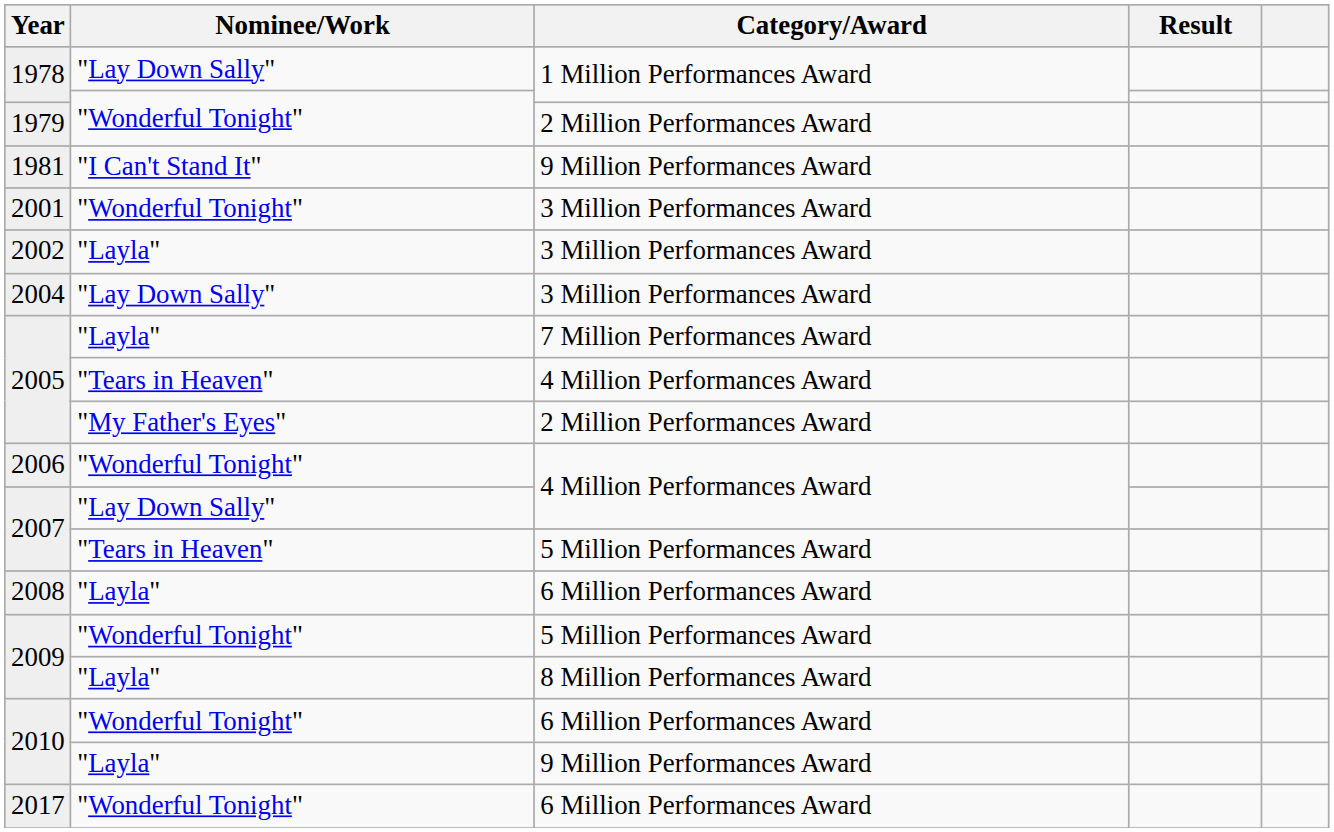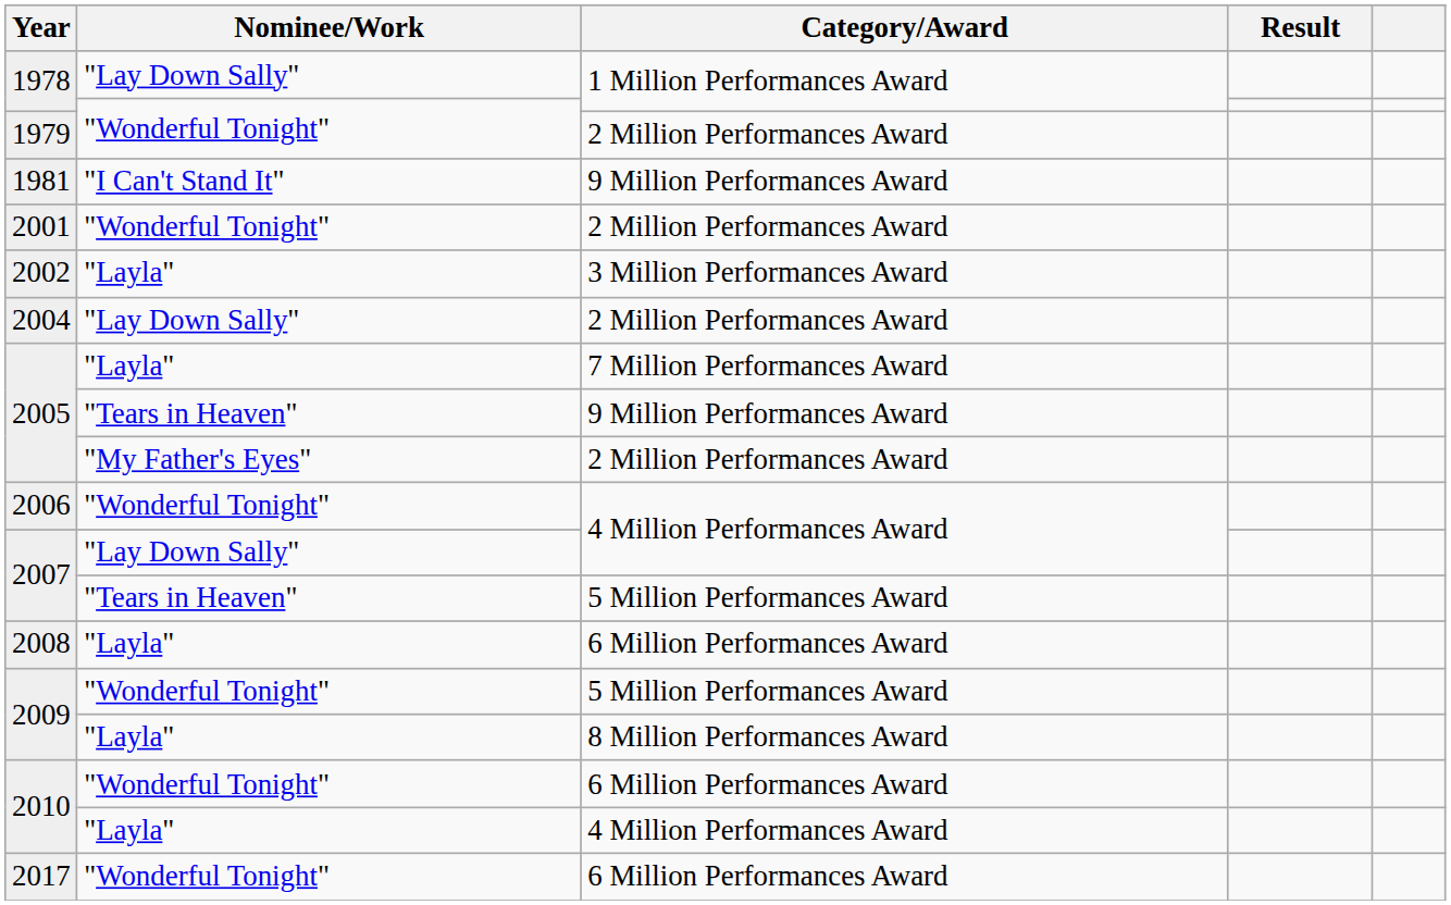 <table class="wikitable">
 <tr>
 <th width=5%>Year</th>
 <th width=35%>Nominee/Work</th>
 <th width=45%>Category/Award</th>
 <th width=10%>Result</th>
 <th width=5%></th>
 </tr>
 <tr>
 <td rowspan="2" bgcolor="#efefef">1978</td>
 <td>"<a href='#'>Lay Down Sally</a>"</td>
 <td rowspan="2">1 Million Performances Award</td>
 <td></td>
 <td style="text-align:center;"></td>
 </tr>
 <tr>
 <td rowspan="2">"<a href='#'>Wonderful Tonight</a>"</td>
 <td></td>
 <td style="text-align:center;"></td>
 </tr>
 <tr>
 <td bgcolor="#efefef">1979</td>
 <td>2 Million Performances Award</td>
 <td></td>
 <td style="text-align:center;"></td>
 </tr>
 <tr>
 <td bgcolor="#efefef">1981</td>
 <td>"<a href='#'>I Can't Stand It</a>"</td>
 <td>9 Million Performances Award</td>
 <td></td>
 <td style="text-align:center;"></td>
 </tr>
 <tr>
 <td bgcolor="#efefef">2001</td>
 <td>"<a href='#'>Wonderful Tonight</a>"</td>
-<td>3 Million Performances Award</td>
+<td>2 Million Performances Award</td>
 <td></td>
 <td style="text-align:center;"></td>
 </tr>
 <tr>
 <td bgcolor="#efefef">2002</td>
 <td>"<a href='#'>Layla</a>" </td>
 <td>3 Million Performances Award</td>
 <td></td>
 <td style="text-align:center;"></td>
 </tr>
 <tr>
 <td bgcolor="#efefef">2004</td>
 <td>"<a href='#'>Lay Down Sally</a>"</td>
-<td>3 Million Performances Award</td>
+<td>2 Million Performances Award</td>
 <td></td>
 <td style="text-align:center;"></td>
 </tr>
 <tr>
 <td rowspan="3" bgcolor="#efefef">2005</td>
 <td>"<a href='#'>Layla</a>" </td>
 <td>7 Million Performances Award</td>
 <td></td>
 <td style="text-align:center;"></td>
 </tr>
 <tr>
 <td>"<a href='#'>Tears in Heaven</a>"</td>
-<td>4 Million Performances Award</td>
+<td>9 Million Performances Award</td>
 <td></td>
 <td style="text-align:center;"></td>
 </tr>
 <tr>
 <td>"<a href='#'>My Father's Eyes</a>"</td>
 <td>2 Million Performances Award</td>
 <td></td>
 <td style="text-align:center;"></td>
 </tr>
 <tr>
 <td bgcolor="#efefef">2006</td>
 <td>"<a href='#'>Wonderful Tonight</a>"</td>
 <td rowspan="2">4 Million Performances Award</td>
 <td></td>
 <td style="text-align:center;"></td>
 </tr>
 <tr>
 <td rowspan="2" bgcolor="#efefef">2007</td>
 <td>"<a href='#'>Lay Down Sally</a>"</td>
 <td></td>
 <td style="text-align:center;"></td>
 </tr>
 <tr>
 <td>"<a href='#'>Tears in Heaven</a>"</td>
 <td>5 Million Performances Award</td>
 <td></td>
 <td style="text-align:center;"></td>
 </tr>
 <tr>
 <td bgcolor="#efefef">2008</td>
 <td>"<a href='#'>Layla</a>" </td>
 <td>6 Million Performances Award</td>
 <td></td>
 <td style="text-align:center;"></td>
 </tr>
 <tr>
 <td rowspan="2" bgcolor="#efefef">2009</td>
 <td>"<a href='#'>Wonderful Tonight</a>"</td>
 <td>5 Million Performances Award</td>
 <td></td>
 <td style="text-align:center;"></td>
 </tr>
 <tr>
 <td>"<a href='#'>Layla</a>" </td>
 <td>8 Million Performances Award</td>
 <td></td>
 <td style="text-align:center;"></td>
 </tr>
 <tr>
 <td rowspan="2" bgcolor="#efefef">2010</td>
 <td>"<a href='#'>Wonderful Tonight</a>"</td>
 <td>6 Million Performances Award</td>
 <td></td>
 <td style="text-align:center;"></td>
 </tr>
 <tr>
 <td>"<a href='#'>Layla</a>" </td>
-<td>9 Million Performances Award</td>
+<td>4 Million Performances Award</td>
 <td></td>
 <td style="text-align:center;"></td>
 </tr>
 <tr>
 <td bgcolor="#efefef">2017</td>
 <td>"<a href='#'>Wonderful Tonight</a>"</td>
 <td>6 Million Performances Award</td>
 <td></td>
 <td style="text-align:center;"></td>
 </tr>
 </table>
